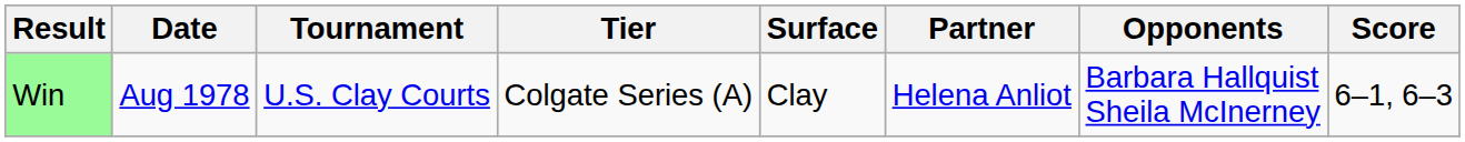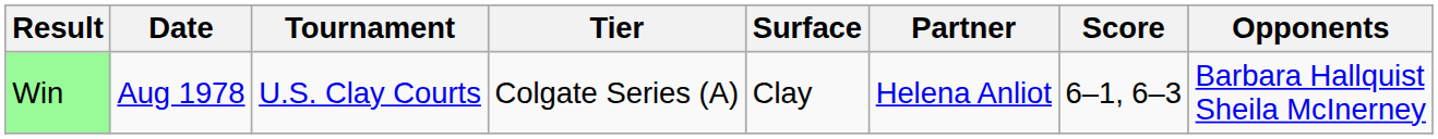 <table class="sortable wikitable">
 <tr>
 <th>Result</th>
 <th>Date</th>
 <th>Tournament</th>
 <th>Tier</th>
 <th>Surface</th>
 <th>Partner</th>
+<th class="unsortable">Score</th>
 <th>Opponents</th>
-<th class="unsortable">Score</th>
 </tr>
 <tr>
 <td style="background:#98FB98;">Win</td>
 <td><a href='#'>Aug 1978</a></td>
 <td><a href='#'>U.S. Clay Courts</a></td>
 <td>Colgate Series (A)</td>
 <td>Clay</td>
 <td> <a href='#'>Helena Anliot</a></td>
+<td>6–1, 6–3</td>
 <td> <a href='#'>Barbara Hallquist</a> <br>  <a href='#'>Sheila McInerney</a></td>
-<td>6–1, 6–3</td>
 </tr>
 </table>
